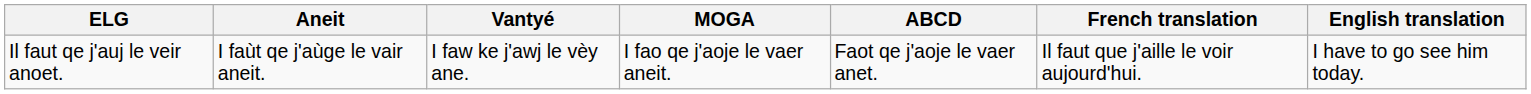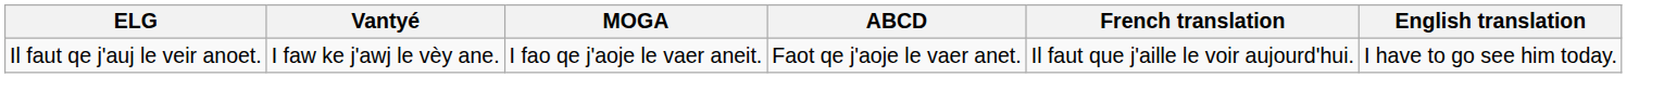 <table class="wikitable">
 <tr>
 <th>ELG</th>
-<th>Aneit</th>
 <th>Vantyé</th>
 <th>MOGA</th>
 <th>ABCD</th>
 <th>French translation</th>
 <th>English translation</th>
 </tr>
 <tr>
 <td>Il faut qe j'auj le veir anoet.</td>
-<td>I faùt qe j'aùge le vair aneit.</td>
 <td>I faw ke j'awj le vèy ane.</td>
 <td>I fao qe j'aoje le vaer aneit.</td>
 <td>Faot qe j'aoje le vaer anet.</td>
 <td>Il faut que j'aille le voir aujourd'hui.</td>
 <td>I have to go see him today.</td>
 </tr>
 </table>
